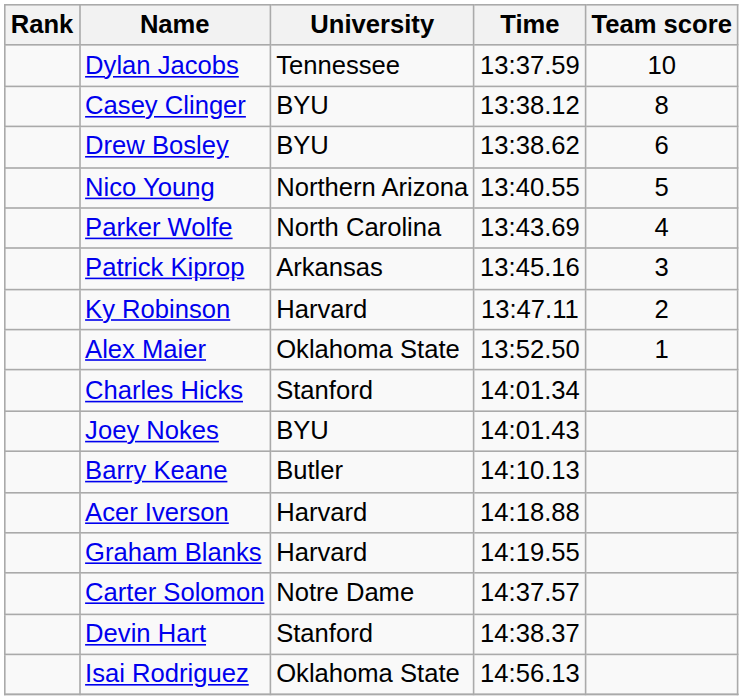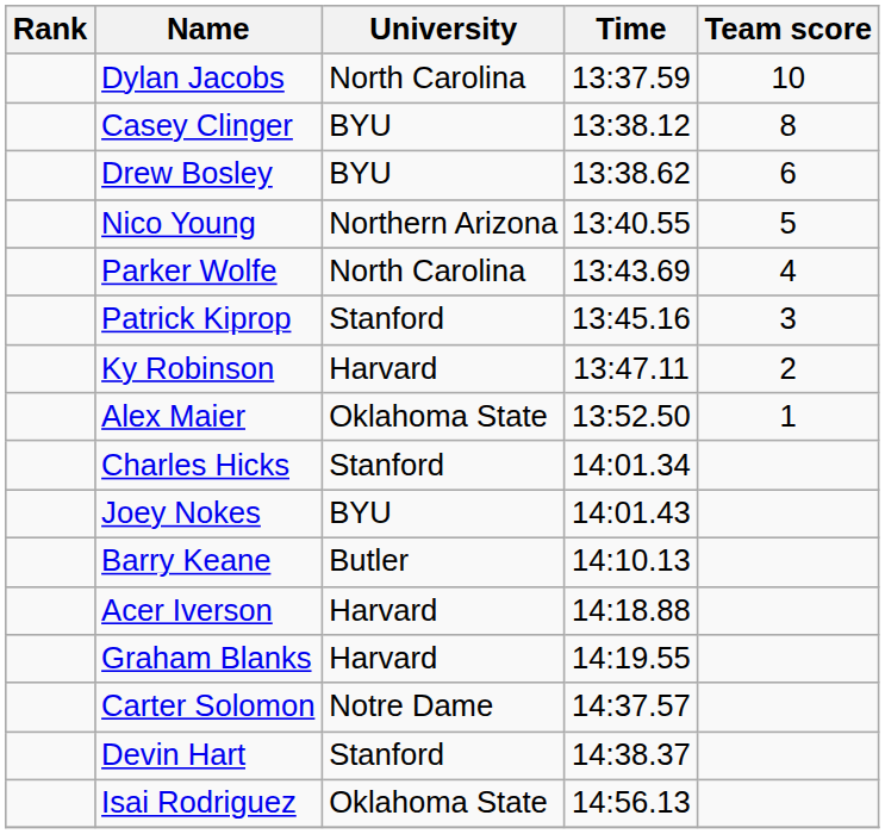 <table class="wikitable sortable" style="text-align:center">
 <tr>
 <th>Rank</th>
 <th>Name</th>
 <th>University</th>
 <th>Time</th>
 <th>Team score</th>
 </tr>
 <tr>
 <td></td>
 <td align=left><a href='#'>Dylan Jacobs</a></td>
-<td align="left">Tennessee</td>
+<td align="left">North Carolina</td>
 <td>13:37.59</td>
 <td>10</td>
 </tr>
 <tr>
 <td></td>
 <td align=left><a href='#'>Casey Clinger</a></td>
 <td align="left">BYU</td>
 <td>13:38.12</td>
 <td>8</td>
 </tr>
 <tr>
 <td></td>
 <td align=left><a href='#'>Drew Bosley</a></td>
 <td align="left">BYU</td>
 <td>13:38.62</td>
 <td>6</td>
 </tr>
 <tr>
 <td></td>
 <td align=left><a href='#'>Nico Young</a></td>
 <td align="left">Northern Arizona</td>
 <td>13:40.55</td>
 <td>5</td>
 </tr>
 <tr>
 <td></td>
 <td align=left><a href='#'>Parker Wolfe</a></td>
 <td align="left">North Carolina</td>
 <td>13:43.69</td>
 <td>4</td>
 </tr>
 <tr>
 <td></td>
 <td align=left><a href='#'>Patrick Kiprop</a></td>
-<td align="left">Arkansas</td>
+<td align="left">Stanford</td>
 <td>13:45.16</td>
 <td>3</td>
 </tr>
 <tr>
 <td></td>
 <td align=left><a href='#'>Ky Robinson</a></td>
 <td align="left">Harvard</td>
 <td>13:47.11</td>
 <td>2</td>
 </tr>
 <tr>
 <td></td>
 <td align=left><a href='#'>Alex Maier</a></td>
 <td align="left">Oklahoma State</td>
 <td>13:52.50</td>
 <td>1</td>
 </tr>
 <tr>
 <td></td>
 <td align=left><a href='#'>Charles Hicks</a></td>
 <td align="left">Stanford</td>
 <td>14:01.34</td>
 <td></td>
 </tr>
 <tr>
 <td></td>
 <td align=left><a href='#'>Joey Nokes</a></td>
 <td align="left">BYU</td>
 <td>14:01.43</td>
 <td></td>
 </tr>
 <tr>
 <td></td>
 <td align=left><a href='#'>Barry Keane</a></td>
 <td align="left">Butler</td>
 <td>14:10.13</td>
 <td></td>
 </tr>
 <tr>
 <td></td>
 <td align=left><a href='#'>Acer Iverson</a></td>
 <td align="left">Harvard</td>
 <td>14:18.88</td>
 <td></td>
 </tr>
 <tr>
 <td></td>
 <td align=left><a href='#'>Graham Blanks</a></td>
 <td align="left">Harvard</td>
 <td>14:19.55</td>
 <td></td>
 </tr>
 <tr>
 <td></td>
 <td align=left><a href='#'>Carter Solomon</a></td>
 <td align="left">Notre Dame</td>
 <td>14:37.57</td>
 <td></td>
 </tr>
 <tr>
 <td></td>
 <td align=left><a href='#'>Devin Hart</a></td>
 <td align="left">Stanford</td>
 <td>14:38.37</td>
 <td></td>
 </tr>
 <tr>
 <td></td>
 <td align=left><a href='#'>Isai Rodriguez</a></td>
 <td align="left">Oklahoma State</td>
 <td>14:56.13</td>
 <td></td>
 </tr>
 <tr>
 </tr>
 </table>
